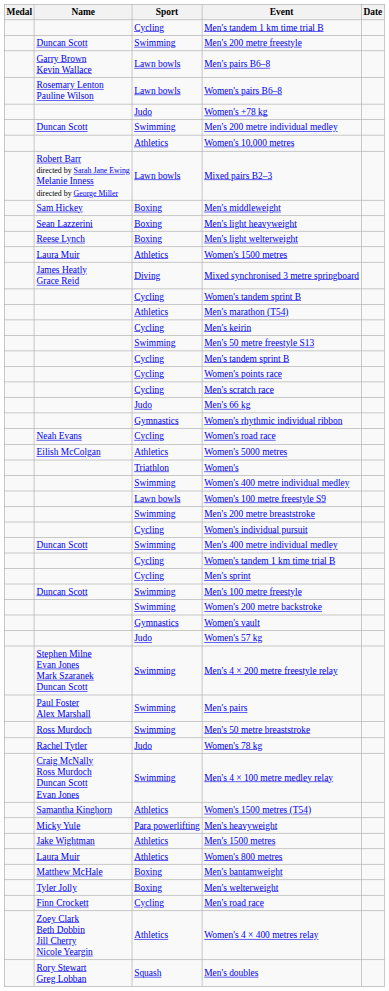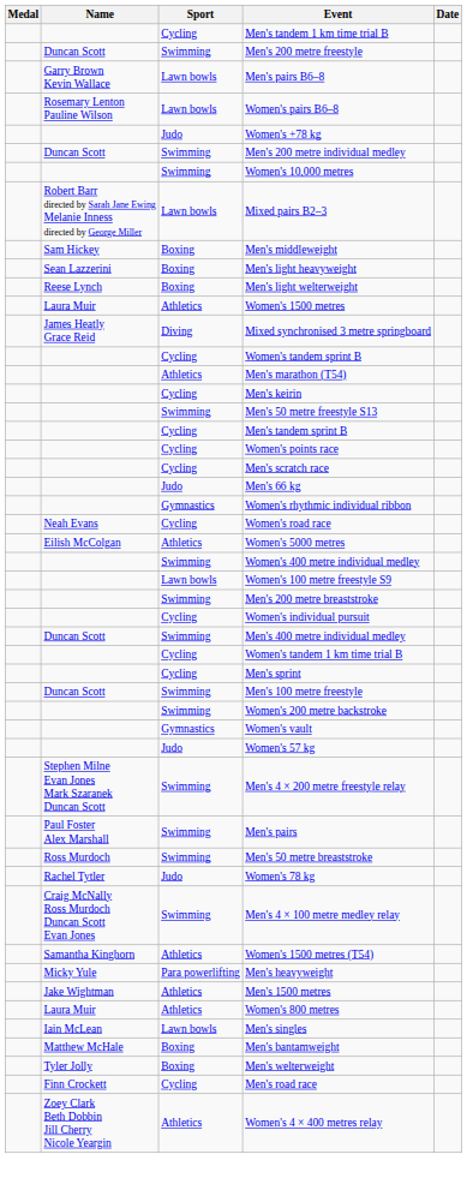 <table class="wikitable sortable" style="font-size: 95%;">
 <tr>
 <th>Medal</th>
 <th>Name</th>
 <th>Sport</th>
 <th>Event</th>
 <th>Date</th>
 </tr>
 <tr>
 <td></td>
 <td></td>
 <td><a href='#'>Cycling</a></td>
 <td><a href='#'>Men's tandem 1 km time trial B</a></td>
 <td></td>
 </tr>
 <tr>
 <td></td>
 <td><a href='#'>Duncan Scott</a></td>
 <td><a href='#'>Swimming</a></td>
 <td><a href='#'>Men's 200 metre freestyle</a></td>
 <td></td>
 </tr>
 <tr>
 <td></td>
 <td><a href='#'>Garry Brown</a><br><a href='#'>Kevin Wallace</a></td>
 <td><a href='#'>Lawn bowls</a></td>
 <td><a href='#'>Men's pairs B6–8</a></td>
 <td></td>
 </tr>
 <tr>
 <td></td>
 <td><a href='#'>Rosemary Lenton</a><br><a href='#'>Pauline Wilson</a></td>
 <td><a href='#'>Lawn bowls</a></td>
 <td><a href='#'>Women's pairs B6–8</a></td>
 <td></td>
 </tr>
 <tr>
 <td></td>
 <td></td>
 <td><a href='#'>Judo</a></td>
 <td><a href='#'>Women's +78 kg</a></td>
 <td></td>
 </tr>
 <tr>
 <td></td>
 <td><a href='#'>Duncan Scott</a></td>
 <td><a href='#'>Swimming</a></td>
 <td><a href='#'>Men's 200 metre individual medley</a></td>
 <td></td>
 </tr>
 <tr>
 <td></td>
 <td></td>
-<td><a href='#'>Athletics</a></td>
+<td><a href='#'>Swimming</a></td>
 <td><a href='#'>Women's 10,000 metres</a></td>
 <td></td>
 </tr>
 <tr>
 <td></td>
 <td><a href='#'>Robert Barr</a><br><small>directed by <a href='#'>Sarah Jane Ewing</a></small><br><a href='#'>Melanie Inness</a><br><small>directed by <a href='#'>George Miller</a></small></td>
 <td><a href='#'>Lawn bowls</a></td>
 <td><a href='#'>Mixed pairs B2–3</a></td>
 <td></td>
 </tr>
 <tr>
 <td></td>
 <td><a href='#'>Sam Hickey</a></td>
 <td><a href='#'>Boxing</a></td>
 <td><a href='#'>Men's middleweight</a></td>
 <td></td>
 </tr>
 <tr>
 <td></td>
 <td><a href='#'>Sean Lazzerini</a></td>
 <td><a href='#'>Boxing</a></td>
 <td><a href='#'>Men's light heavyweight</a></td>
 <td></td>
 </tr>
 <tr>
 <td></td>
 <td><a href='#'>Reese Lynch</a></td>
 <td><a href='#'>Boxing</a></td>
 <td><a href='#'>Men's light welterweight</a></td>
 <td></td>
 </tr>
 <tr>
 <td></td>
 <td><a href='#'>Laura Muir</a></td>
 <td><a href='#'>Athletics</a></td>
 <td><a href='#'>Women's 1500 metres</a></td>
 <td></td>
 </tr>
 <tr>
 <td></td>
 <td><a href='#'>James Heatly</a><br><a href='#'>Grace Reid</a></td>
 <td><a href='#'>Diving</a></td>
 <td><a href='#'>Mixed synchronised 3 metre springboard</a></td>
 <td></td>
 </tr>
 <tr>
 <td></td>
 <td></td>
 <td><a href='#'>Cycling</a></td>
 <td><a href='#'>Women's tandem sprint B</a></td>
 <td></td>
 </tr>
 <tr>
 <td></td>
 <td></td>
 <td><a href='#'>Athletics</a></td>
 <td><a href='#'>Men's marathon (T54)</a></td>
 <td></td>
 </tr>
 <tr>
 <td></td>
 <td></td>
 <td><a href='#'>Cycling</a></td>
 <td><a href='#'>Men's keirin</a></td>
 <td></td>
 </tr>
 <tr>
 <td></td>
 <td></td>
 <td><a href='#'>Swimming</a></td>
 <td><a href='#'>Men's 50 metre freestyle S13</a></td>
 <td></td>
 </tr>
 <tr>
 <td></td>
 <td></td>
 <td><a href='#'>Cycling</a></td>
 <td><a href='#'>Men's tandem sprint B</a></td>
 <td></td>
 </tr>
 <tr>
 <td></td>
 <td></td>
 <td><a href='#'>Cycling</a></td>
 <td><a href='#'>Women's points race</a></td>
 <td></td>
 </tr>
 <tr>
 <td></td>
 <td></td>
 <td><a href='#'>Cycling</a></td>
 <td><a href='#'>Men's scratch race</a></td>
 <td></td>
 </tr>
 <tr>
 <td></td>
 <td></td>
 <td><a href='#'>Judo</a></td>
 <td><a href='#'>Men's 66 kg</a></td>
 <td></td>
 </tr>
 <tr>
 <td></td>
 <td></td>
 <td><a href='#'>Gymnastics</a></td>
 <td><a href='#'>Women's rhythmic individual ribbon</a></td>
 <td></td>
 </tr>
 <tr>
 <td></td>
 <td><a href='#'>Neah Evans</a></td>
 <td><a href='#'>Cycling</a></td>
 <td><a href='#'>Women's road race</a></td>
 <td></td>
 </tr>
 <tr>
 <td></td>
 <td><a href='#'>Eilish McColgan</a></td>
 <td><a href='#'>Athletics</a></td>
 <td><a href='#'>Women's 5000 metres</a></td>
-<td></td>
-</tr>
-<tr>
-<td></td>
-<td></td>
-<td><a href='#'>Triathlon</a></td>
-<td><a href='#'>Women's</a></td>
 <td></td>
 </tr>
 <tr>
 <td></td>
 <td></td>
 <td><a href='#'>Swimming</a></td>
 <td><a href='#'>Women's 400 metre individual medley</a></td>
 <td></td>
 </tr>
 <tr>
 <td></td>
 <td></td>
 <td><a href='#'>Lawn bowls</a></td>
 <td><a href='#'>Women's 100 metre freestyle S9</a></td>
 <td></td>
 </tr>
 <tr>
 <td></td>
 <td></td>
 <td><a href='#'>Swimming</a></td>
 <td><a href='#'>Men's 200 metre breaststroke</a></td>
 <td></td>
 </tr>
 <tr>
 <td></td>
 <td></td>
 <td><a href='#'>Cycling</a></td>
 <td><a href='#'>Women's individual pursuit</a></td>
 <td></td>
 </tr>
 <tr>
 <td></td>
 <td><a href='#'>Duncan Scott</a></td>
 <td><a href='#'>Swimming</a></td>
 <td><a href='#'>Men's 400 metre individual medley</a></td>
 <td></td>
 </tr>
 <tr>
 <td></td>
 <td></td>
 <td><a href='#'>Cycling</a></td>
 <td><a href='#'>Women's tandem 1 km time trial B</a></td>
 <td></td>
 </tr>
 <tr>
 <td></td>
 <td></td>
 <td><a href='#'>Cycling</a></td>
 <td><a href='#'>Men's sprint</a></td>
 <td></td>
 </tr>
 <tr>
 <td></td>
 <td><a href='#'>Duncan Scott</a></td>
 <td><a href='#'>Swimming</a></td>
 <td><a href='#'>Men's 100 metre freestyle</a></td>
 <td></td>
 </tr>
 <tr>
 <td></td>
 <td></td>
 <td><a href='#'>Swimming</a></td>
 <td><a href='#'>Women's 200 metre backstroke</a></td>
 <td></td>
 </tr>
 <tr>
 <td></td>
 <td></td>
 <td><a href='#'>Gymnastics</a></td>
 <td><a href='#'>Women's vault</a></td>
 <td></td>
 </tr>
 <tr>
 <td></td>
 <td></td>
 <td><a href='#'>Judo</a></td>
 <td><a href='#'>Women's 57 kg</a></td>
 <td></td>
 </tr>
 <tr>
 <td></td>
 <td><a href='#'>Stephen Milne</a><br><a href='#'>Evan Jones</a><br><a href='#'>Mark Szaranek</a><br><a href='#'>Duncan Scott</a></td>
 <td><a href='#'>Swimming</a></td>
 <td><a href='#'>Men's 4 × 200 metre freestyle relay</a></td>
 <td></td>
 </tr>
 <tr>
 <td></td>
 <td><a href='#'>Paul Foster</a><br><a href='#'>Alex Marshall</a></td>
 <td><a href='#'>Swimming</a></td>
 <td><a href='#'>Men's pairs</a></td>
 <td></td>
 </tr>
 <tr>
 <td></td>
 <td><a href='#'>Ross Murdoch</a></td>
 <td><a href='#'>Swimming</a></td>
 <td><a href='#'>Men's 50 metre breaststroke</a></td>
 <td></td>
 </tr>
 <tr>
 <td></td>
 <td><a href='#'>Rachel Tytler</a></td>
 <td><a href='#'>Judo</a></td>
 <td><a href='#'>Women's 78 kg</a></td>
 <td></td>
 </tr>
 <tr>
 <td></td>
 <td><a href='#'>Craig McNally</a><br><a href='#'>Ross Murdoch</a><br><a href='#'>Duncan Scott</a><br><a href='#'>Evan Jones</a></td>
 <td><a href='#'>Swimming</a></td>
 <td><a href='#'>Men's 4 × 100 metre medley relay</a></td>
 <td></td>
 </tr>
 <tr>
 <td></td>
 <td><a href='#'>Samantha Kinghorn</a></td>
 <td><a href='#'>Athletics</a></td>
 <td><a href='#'>Women's 1500 metres (T54)</a></td>
 <td></td>
 </tr>
 <tr>
 <td></td>
 <td><a href='#'>Micky Yule</a></td>
 <td><a href='#'>Para powerlifting</a></td>
 <td><a href='#'>Men's heavyweight</a></td>
 <td></td>
 </tr>
 <tr>
 <td></td>
 <td><a href='#'>Jake Wightman</a></td>
 <td><a href='#'>Athletics</a></td>
 <td><a href='#'>Men's 1500 metres</a></td>
 <td></td>
 </tr>
 <tr>
 <td></td>
 <td><a href='#'>Laura Muir</a></td>
 <td><a href='#'>Athletics</a></td>
 <td><a href='#'>Women's 800 metres</a></td>
 <td></td>
 </tr>
 <tr>
 <td></td>
+<td><a href='#'>Iain McLean</a></td>
+<td><a href='#'>Lawn bowls</a></td>
+<td><a href='#'>Men's singles</a></td>
+<td></td>
+</tr>
+<tr>
+<td></td>
 <td><a href='#'>Matthew McHale</a></td>
 <td><a href='#'>Boxing</a></td>
 <td><a href='#'>Men's bantamweight</a></td>
 <td></td>
 </tr>
 <tr>
 <td></td>
 <td><a href='#'>Tyler Jolly</a></td>
 <td><a href='#'>Boxing</a></td>
 <td><a href='#'>Men's welterweight</a></td>
 <td></td>
 </tr>
 <tr>
 <td></td>
 <td><a href='#'>Finn Crockett</a></td>
 <td><a href='#'>Cycling</a></td>
 <td><a href='#'>Men's road race</a></td>
 <td></td>
 </tr>
 <tr>
 <td></td>
 <td><a href='#'>Zoey Clark</a><br><a href='#'>Beth Dobbin</a><br><a href='#'>Jill Cherry</a><br><a href='#'>Nicole Yeargin</a></td>
 <td><a href='#'>Athletics</a></td>
 <td><a href='#'>Women's 4 × 400 metres relay</a></td>
 <td></td>
 </tr>
-<tr>
-<td></td>
-<td><a href='#'>Rory Stewart</a><br><a href='#'>Greg Lobban</a></td>
-<td><a href='#'>Squash</a></td>
-<td><a href='#'>Men's doubles</a></td>
-<td></td>
-</tr>
 </table>
